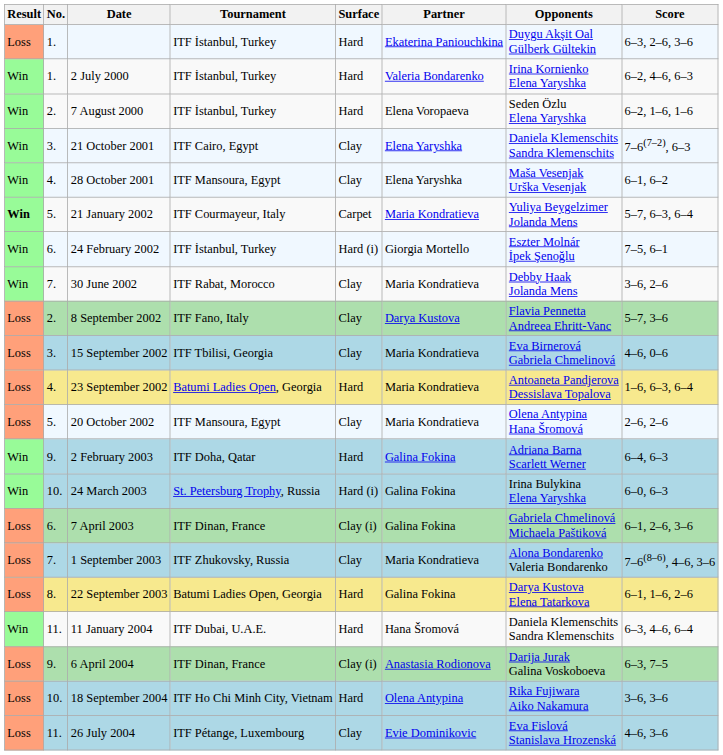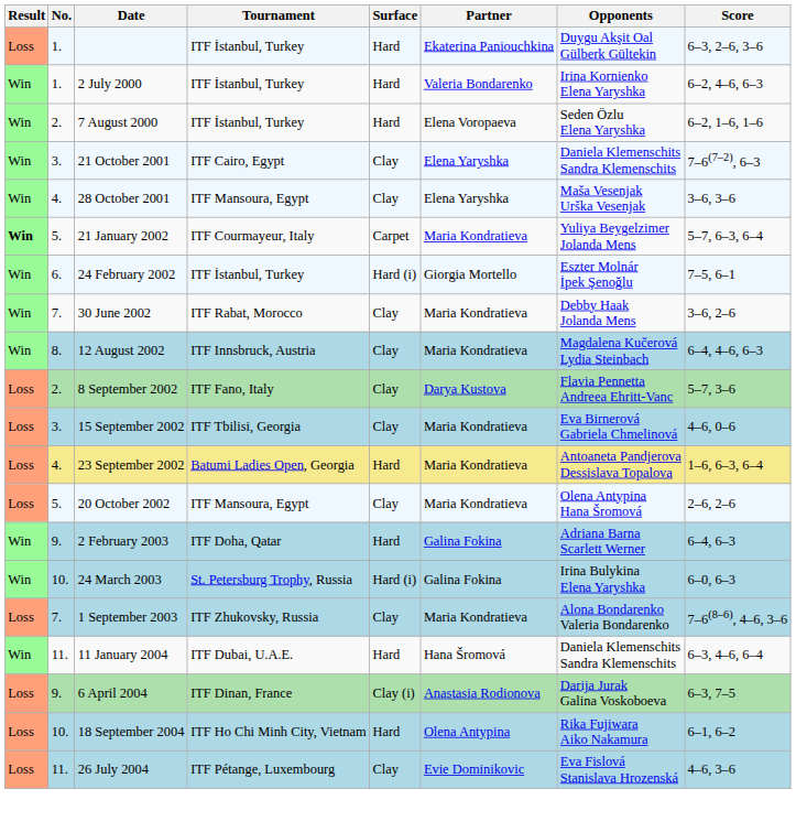 <table class="sortable wikitable" style=font-size:97%>
 <tr>
 <th>Result</th>
 <th>No.</th>
 <th>Date</th>
 <th>Tournament</th>
 <th>Surface</th>
 <th>Partner</th>
 <th>Opponents</th>
 <th class="unsortable">Score</th>
 </tr>
 <tr style="background:#f0f8ff;">
 <td style="background:#ffa07a;">Loss</td>
 <td>1.</td>
 <td></td>
 <td>ITF İstanbul, Turkey</td>
 <td>Hard</td>
 <td> <a href='#'>Ekaterina Paniouchkina</a></td>
 <td> <a href='#'>Duygu Akşit Oal</a> <br>  <a href='#'>Gülberk Gültekin</a></td>
 <td>6–3, 2–6, 3–6</td>
 </tr>
 <tr>
 <td style="background:#98fb98;">Win</td>
 <td>1.</td>
 <td>2 July 2000</td>
 <td>ITF İstanbul, Turkey</td>
 <td>Hard</td>
 <td> <a href='#'>Valeria Bondarenko</a></td>
 <td> <a href='#'>Irina Kornienko</a> <br>  <a href='#'>Elena Yaryshka</a></td>
 <td>6–2, 4–6, 6–3</td>
 </tr>
 <tr>
 <td style="background:#98fb98;">Win</td>
 <td>2.</td>
 <td>7 August 2000</td>
 <td>ITF İstanbul, Turkey</td>
 <td>Hard</td>
 <td> Elena Voropaeva</td>
 <td> Seden Özlu <br>  <a href='#'>Elena Yaryshka</a></td>
 <td>6–2, 1–6, 1–6</td>
 </tr>
 <tr style="background:#f0f8ff;">
 <td style="background:#98fb98;">Win</td>
 <td>3.</td>
 <td>21 October 2001</td>
 <td>ITF Cairo, Egypt</td>
 <td>Clay</td>
 <td> <a href='#'>Elena Yaryshka</a></td>
 <td> <a href='#'>Daniela Klemenschits</a> <br>  <a href='#'>Sandra Klemenschits</a></td>
 <td>7–6<sup>(7–2)</sup>, 6–3</td>
 </tr>
 <tr style="background:#f0f8ff;">
 <td style="background:#98fb98;">Win</td>
 <td>4.</td>
 <td>28 October 2001</td>
 <td>ITF Mansoura, Egypt</td>
 <td>Clay</td>
 <td> Elena Yaryshka</td>
 <td> <a href='#'>Maša Vesenjak</a> <br>  <a href='#'>Urška Vesenjak</a></td>
-<td>6–1, 6–2</td>
+<td>3–6, 3–6</td>
 </tr>
 <tr>
 <td style="background:#98fb98;"><strong>Win</strong></td>
 <td>5.</td>
 <td>21 January 2002</td>
 <td>ITF Courmayeur, Italy</td>
 <td>Carpet</td>
 <td> <a href='#'>Maria Kondratieva</a></td>
 <td> <a href='#'>Yuliya Beygelzimer</a> <br>  <a href='#'>Jolanda Mens</a></td>
 <td>5–7, 6–3, 6–4</td>
 </tr>
 <tr style="background:#f0f8ff;">
 <td style="background:#98fb98;">Win</td>
 <td>6.</td>
 <td>24 February 2002</td>
 <td>ITF İstanbul, Turkey</td>
 <td>Hard (i)</td>
 <td> Giorgia Mortello</td>
 <td> <a href='#'>Eszter Molnár</a> <br>  <a href='#'>İpek Şenoğlu</a></td>
 <td>7–5, 6–1</td>
 </tr>
 <tr>
 <td style="background:#98fb98;">Win</td>
 <td>7.</td>
 <td>30 June 2002</td>
 <td>ITF Rabat, Morocco</td>
 <td>Clay</td>
 <td> Maria Kondratieva</td>
 <td> <a href='#'>Debby Haak</a> <br>  <a href='#'>Jolanda Mens</a></td>
 <td>3–6, 2–6</td>
+</tr>
+<tr style="background:lightblue;">
+<td style="background:#98fb98;">Win</td>
+<td>8.</td>
+<td>12 August 2002</td>
+<td>ITF Innsbruck, Austria</td>
+<td>Clay</td>
+<td> Maria Kondratieva</td>
+<td> <a href='#'>Magdalena Kučerová</a> <br>  <a href='#'>Lydia Steinbach</a></td>
+<td>6–4, 4–6, 6–3</td>
 </tr>
 <tr style="background:#addfad;">
 <td style="background:#ffa07a;">Loss</td>
 <td>2.</td>
 <td>8 September 2002</td>
 <td>ITF Fano, Italy</td>
 <td>Clay</td>
 <td> <a href='#'>Darya Kustova</a></td>
 <td> <a href='#'>Flavia Pennetta</a> <br>   <a href='#'>Andreea Ehritt-Vanc</a></td>
 <td>5–7, 3–6</td>
 </tr>
 <tr style="background:lightblue;">
 <td style="background:#ffa07a;">Loss</td>
 <td>3.</td>
 <td>15 September 2002</td>
 <td>ITF Tbilisi, Georgia</td>
 <td>Clay</td>
 <td> Maria Kondratieva</td>
 <td> <a href='#'>Eva Birnerová</a> <br>  <a href='#'>Gabriela Chmelinová</a></td>
 <td>4–6, 0–6</td>
 </tr>
 <tr style="background:#f7e98e;">
 <td style="background:#ffa07a;">Loss</td>
 <td>4.</td>
 <td>23 September 2002</td>
 <td><a href='#'>Batumi Ladies Open</a>, Georgia</td>
 <td>Hard</td>
 <td> Maria Kondratieva</td>
 <td> <a href='#'>Antoaneta Pandjerova</a> <br>  <a href='#'>Dessislava Topalova</a></td>
 <td>1–6, 6–3, 6–4</td>
 </tr>
 <tr style="background:#f0f8ff;">
 <td style="background:#ffa07a;">Loss</td>
 <td>5.</td>
 <td>20 October 2002</td>
 <td>ITF Mansoura, Egypt</td>
 <td>Clay</td>
 <td> Maria Kondratieva</td>
 <td> <a href='#'>Olena Antypina</a> <br>  <a href='#'>Hana Šromová</a></td>
 <td>2–6, 2–6</td>
 </tr>
 <tr style="background:lightblue;">
 <td style="background:#98fb98;">Win</td>
 <td>9.</td>
 <td>2 February 2003</td>
 <td>ITF Doha, Qatar</td>
 <td>Hard</td>
 <td> <a href='#'>Galina Fokina</a></td>
 <td> <a href='#'>Adriana Barna</a> <br>  <a href='#'>Scarlett Werner</a></td>
 <td>6–4, 6–3</td>
 </tr>
 <tr style="background:lightblue;">
 <td style="background:#98fb98;">Win</td>
 <td>10.</td>
 <td>24 March 2003</td>
 <td><a href='#'>St. Petersburg Trophy</a>, Russia</td>
 <td>Hard (i)</td>
 <td> Galina Fokina</td>
 <td> Irina Bulykina <br>  <a href='#'>Elena Yaryshka</a></td>
 <td>6–0, 6–3</td>
 </tr>
-<tr style="background:#addfad;">
-<td style="background:#ffa07a;">Loss</td>
-<td>6.</td>
-<td>7 April 2003</td>
-<td>ITF Dinan, France</td>
-<td>Clay (i)</td>
-<td> Galina Fokina</td>
-<td> <a href='#'>Gabriela Chmelinová</a> <br>  <a href='#'>Michaela Paštiková</a></td>
-<td>6–1, 2–6, 3–6</td>
-</tr>
 <tr style="background:lightblue;">
 <td style="background:#ffa07a;">Loss</td>
 <td>7.</td>
 <td>1 September 2003</td>
 <td>ITF Zhukovsky, Russia</td>
 <td>Clay</td>
 <td> Maria Kondratieva</td>
 <td> <a href='#'>Alona Bondarenko</a> <br>  Valeria Bondarenko</td>
 <td>7–6<sup>(8–6)</sup>, 4–6, 3–6</td>
-</tr>
-<tr style="background:#f7e98e;">
-<td style="background:#ffa07a;">Loss</td>
-<td>8.</td>
-<td>22 September 2003</td>
-<td>Batumi Ladies Open, Georgia</td>
-<td>Hard</td>
-<td> Galina Fokina</td>
-<td> <a href='#'>Darya Kustova</a> <br>  <a href='#'>Elena Tatarkova</a></td>
-<td>6–1, 1–6, 2–6</td>
 </tr>
 <tr>
 <td style="background:#98fb98;">Win</td>
 <td>11.</td>
 <td>11 January 2004</td>
 <td>ITF Dubai, U.A.E.</td>
 <td>Hard</td>
 <td> Hana Šromová</td>
 <td> Daniela Klemenschits <br>  Sandra Klemenschits</td>
 <td>6–3, 4–6, 6–4</td>
 </tr>
 <tr style="background:#addfad;">
 <td style="background:#ffa07a;">Loss</td>
 <td>9.</td>
 <td>6 April 2004</td>
 <td>ITF Dinan, France</td>
 <td>Clay (i)</td>
 <td> <a href='#'>Anastasia Rodionova</a></td>
 <td> <a href='#'>Darija Jurak</a> <br>  Galina Voskoboeva</td>
 <td>6–3, 7–5</td>
 </tr>
 <tr style="background:lightblue;">
 <td style="background:#ffa07a;">Loss</td>
 <td>10.</td>
 <td>18 September 2004</td>
 <td>ITF Ho Chi Minh City, Vietnam</td>
 <td>Hard</td>
 <td> <a href='#'>Olena Antypina</a></td>
 <td> <a href='#'>Rika Fujiwara</a> <br>  <a href='#'>Aiko Nakamura</a></td>
-<td>3–6, 3–6</td>
+<td>6–1, 6–2</td>
 </tr>
 <tr style="background:lightblue;">
 <td style="background:#ffa07a;">Loss</td>
 <td>11.</td>
 <td>26 July 2004</td>
 <td>ITF Pétange, Luxembourg</td>
 <td>Clay</td>
 <td> <a href='#'>Evie Dominikovic</a></td>
 <td> <a href='#'>Eva Fislová</a> <br>  <a href='#'>Stanislava Hrozenská</a></td>
 <td>4–6, 3–6</td>
 </tr>
 </table>
